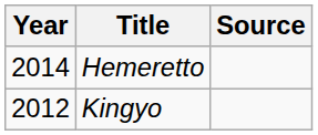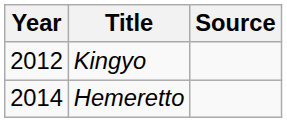 <table class="wikitable">
 <tr>
 <th>Year</th>
 <th>Title</th>
 <th>Source</th>
 </tr>
 <tr>
+<td>2012</td>
+<td><em>Kingyo</em></td>
+<td></td>
+</tr>
+<tr>
 <td>2014</td>
 <td><em>Hemeretto</em></td>
 <td></td>
 </tr>
-<tr>
-<td>2012</td>
-<td><em>Kingyo</em></td>
-<td></td>
-</tr>
 </table>
